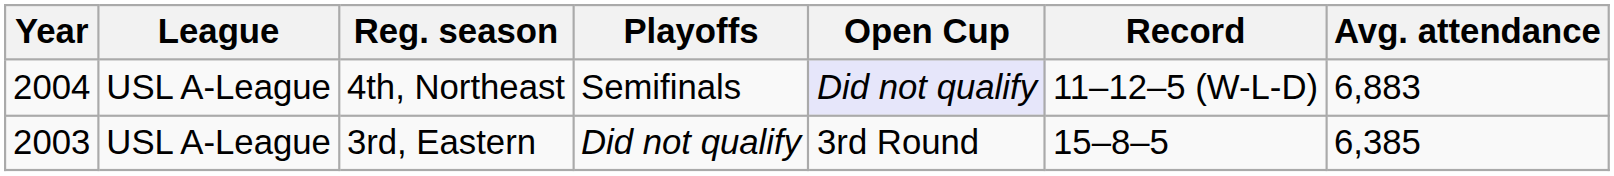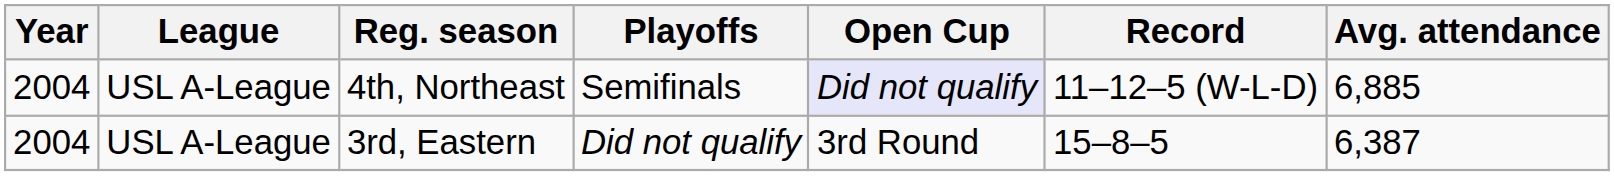 <table class="wikitable">
 <tr>
 <th>Year</th>
 <th>League</th>
 <th>Reg. season</th>
 <th>Playoffs</th>
 <th>Open Cup</th>
 <th>Record</th>
 <th>Avg. attendance</th>
 </tr>
 <tr>
 <td>2004</td>
 <td>USL A-League</td>
 <td>4th, Northeast</td>
 <td>Semifinals</td>
 <td style="background: lavender;"><em>Did not qualify</em></td>
 <td>11–12–5 (W-L-D)</td>
-<td>6,883</td>
+<td>6,885</td>
 </tr>
 <tr>
-<td>2003</td>
+<td>2004</td>
 <td>USL A-League</td>
 <td>3rd, Eastern</td>
 <td><em>Did not qualify</em></td>
 <td>3rd Round</td>
 <td>15–8–5</td>
-<td>6,385</td>
+<td>6,387</td>
 </tr>
 </table>
